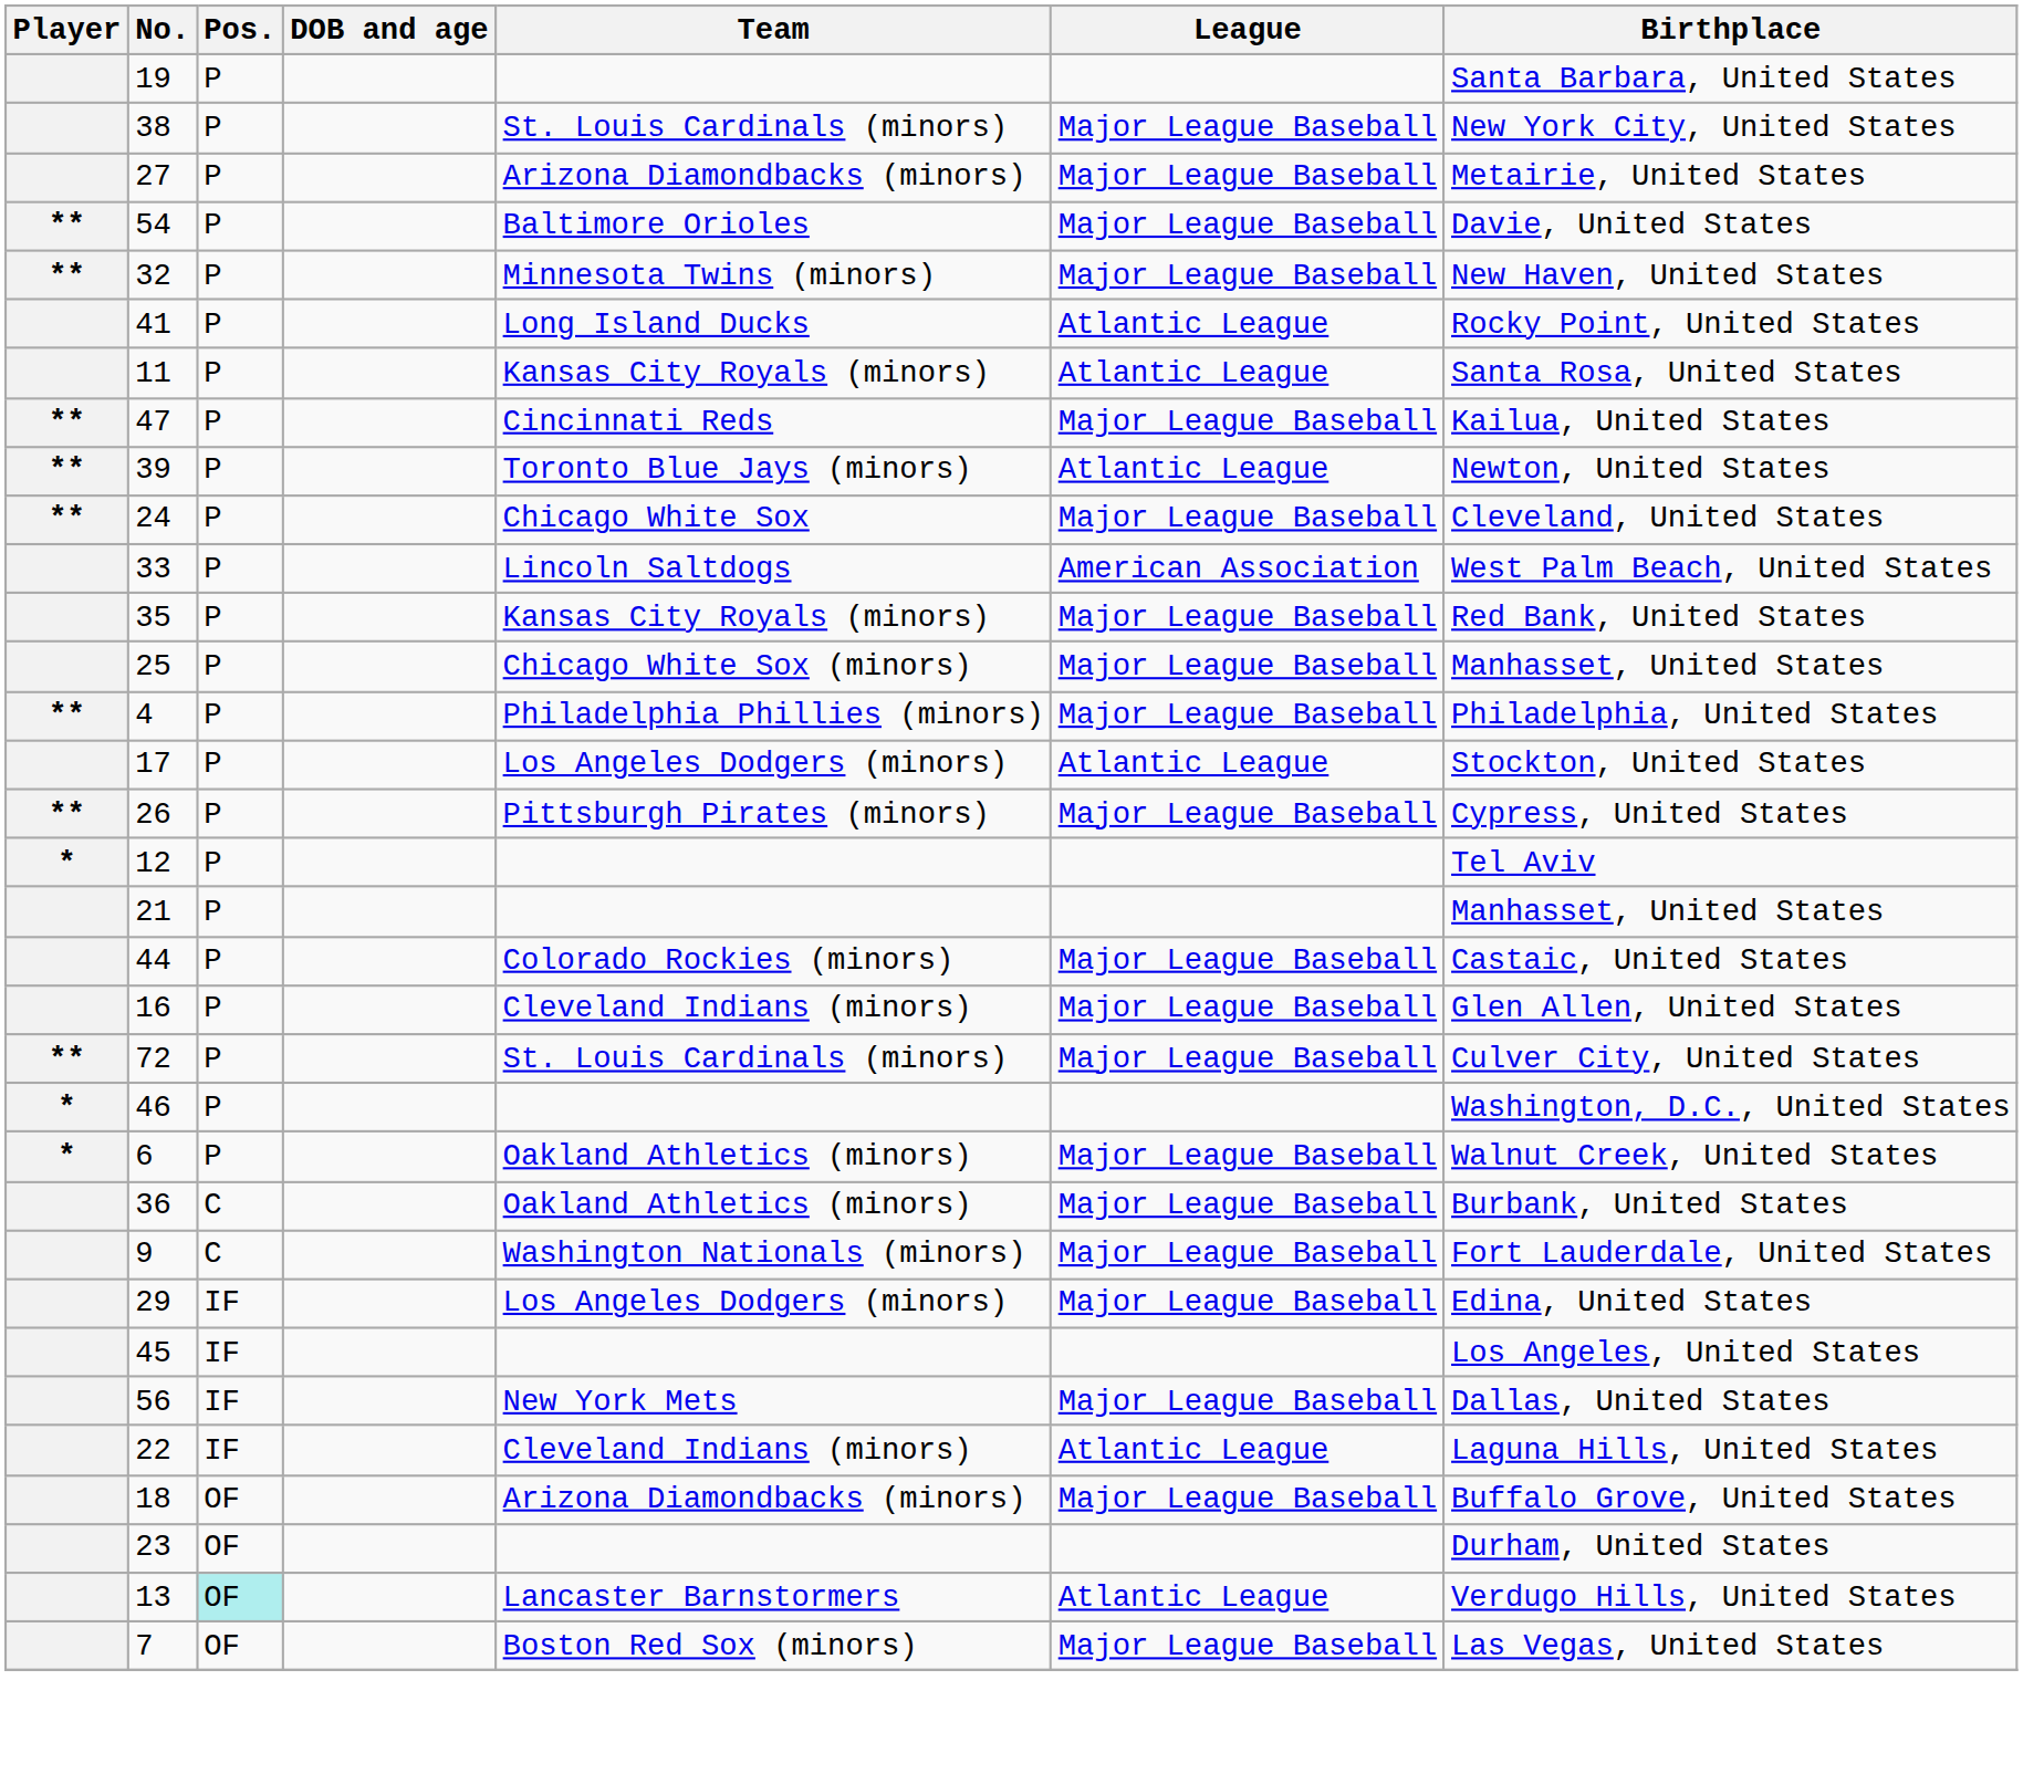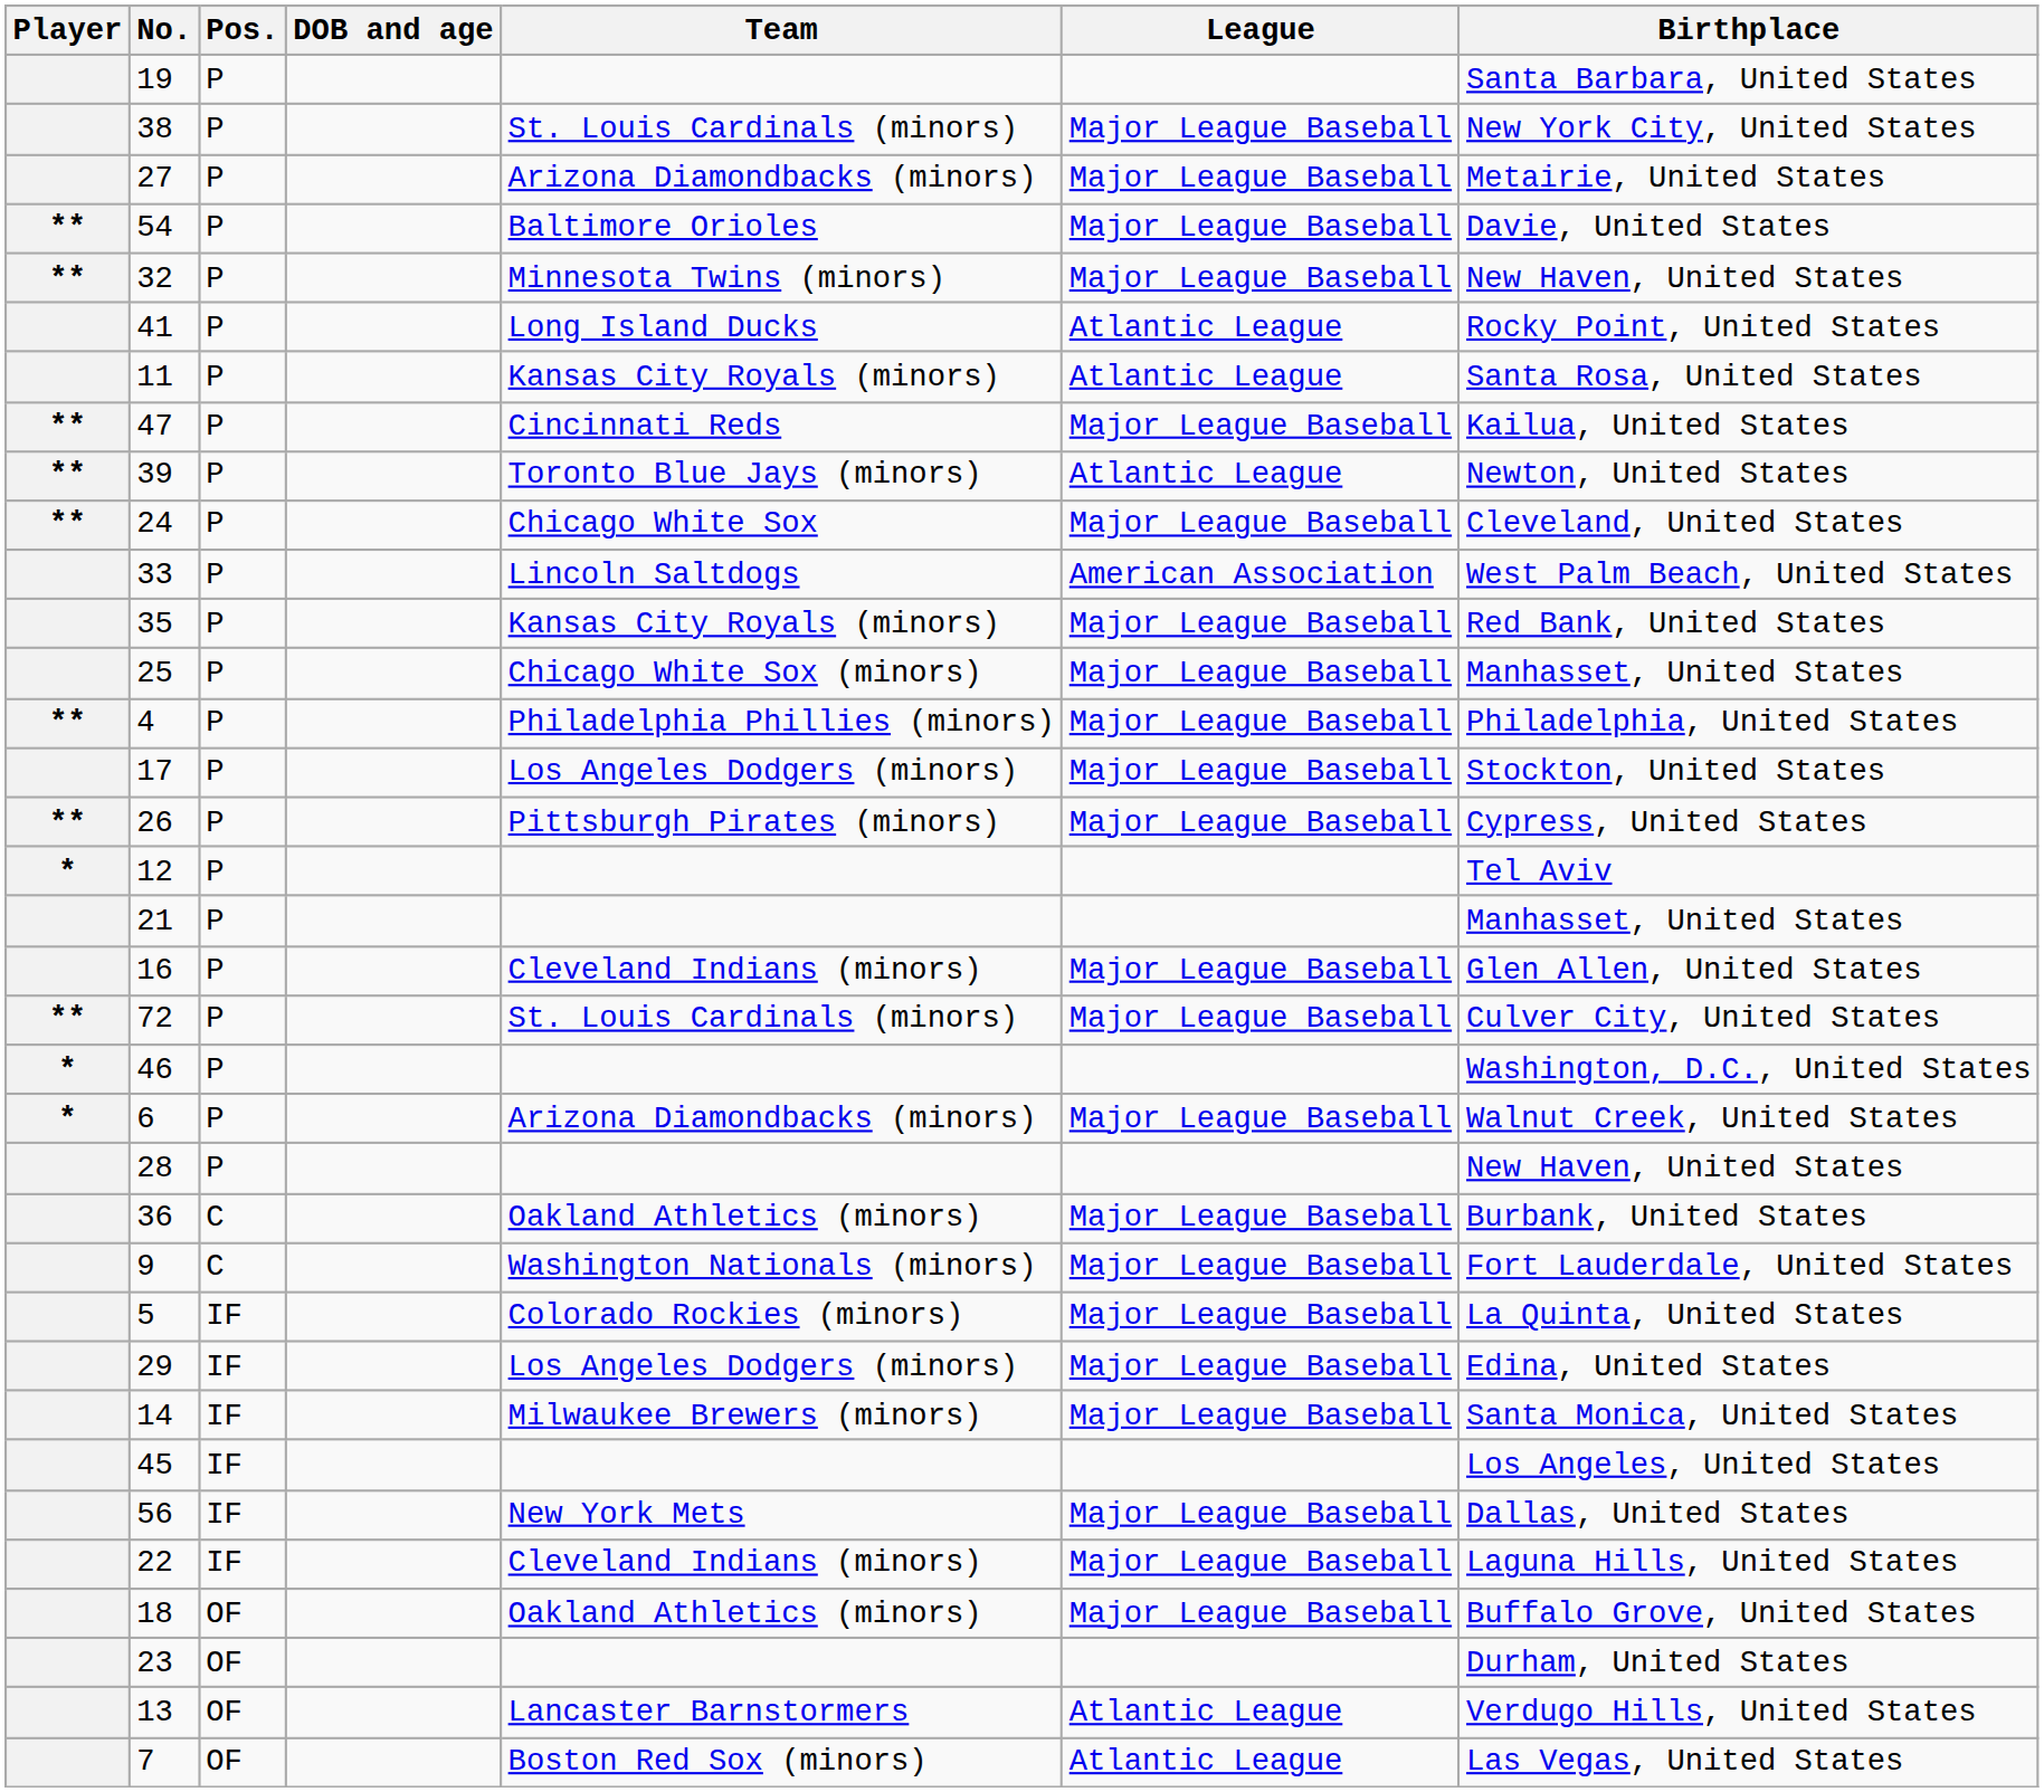 <table class="wikitable sortable plainrowheaders">
 <tr>
 <th scope="col">Player</th>
 <th scope="col">No.</th>
 <th scope="col">Pos.</th>
 <th scope="col">DOB and age</th>
 <th scope="col">Team</th>
 <th scope="col">League</th>
 <th scope="col">Birthplace</th>
 </tr>
 <tr>
 <th scope="row"></th>
 <td>19</td>
 <td>P</td>
 <td></td>
 <td></td>
 <td></td>
 <td> <a href='#'>Santa Barbara</a>, United States</td>
 </tr>
 <tr>
 <th scope="row"></th>
 <td>38</td>
 <td>P</td>
 <td></td>
 <td> <a href='#'>St. Louis Cardinals</a> (minors)</td>
 <td><a href='#'>Major League Baseball</a></td>
 <td> <a href='#'>New York City</a>, United States</td>
 </tr>
 <tr>
 <th scope="row"></th>
 <td>27</td>
 <td>P</td>
 <td></td>
 <td> <a href='#'>Arizona Diamondbacks</a> (minors)</td>
 <td><a href='#'>Major League Baseball</a></td>
 <td> <a href='#'>Metairie</a>, United States</td>
 </tr>
 <tr>
 <th scope="row">**</th>
 <td>54</td>
 <td>P</td>
 <td></td>
 <td> <a href='#'>Baltimore Orioles</a></td>
 <td><a href='#'>Major League Baseball</a></td>
 <td> <a href='#'>Davie</a>, United States</td>
 </tr>
 <tr>
 <th scope="row">**</th>
 <td>32</td>
 <td>P</td>
 <td></td>
 <td> <a href='#'>Minnesota Twins</a> (minors)</td>
 <td><a href='#'>Major League Baseball</a></td>
 <td> <a href='#'>New Haven</a>, United States</td>
 </tr>
 <tr>
 <th scope="row"></th>
 <td>41</td>
 <td>P</td>
 <td></td>
 <td> <a href='#'>Long Island Ducks</a></td>
 <td><a href='#'>Atlantic League</a></td>
 <td> <a href='#'>Rocky Point</a>, United States</td>
 </tr>
 <tr>
 <th scope="row"></th>
 <td>11</td>
 <td>P</td>
 <td></td>
 <td> <a href='#'>Kansas City Royals</a> (minors)</td>
 <td><a href='#'>Atlantic League</a></td>
 <td> <a href='#'>Santa Rosa</a>, United States</td>
 </tr>
 <tr>
 <th scope="row">**</th>
 <td>47</td>
 <td>P</td>
 <td></td>
 <td> <a href='#'>Cincinnati Reds</a></td>
 <td><a href='#'>Major League Baseball</a></td>
 <td> <a href='#'>Kailua</a>, United States</td>
 </tr>
 <tr>
 <th scope="row">**</th>
 <td>39</td>
 <td>P</td>
 <td></td>
 <td> <a href='#'>Toronto Blue Jays</a> (minors)</td>
 <td><a href='#'>Atlantic League</a></td>
 <td> <a href='#'>Newton</a>, United States</td>
 </tr>
 <tr>
 <th scope="row">**</th>
 <td>24</td>
 <td>P</td>
 <td></td>
 <td> <a href='#'>Chicago White Sox</a></td>
 <td><a href='#'>Major League Baseball</a></td>
 <td> <a href='#'>Cleveland</a>, United States</td>
 </tr>
 <tr>
 <th scope="row"></th>
 <td>33</td>
 <td>P</td>
 <td></td>
 <td> <a href='#'>Lincoln Saltdogs</a></td>
 <td><a href='#'>American Association</a></td>
 <td> <a href='#'>West Palm Beach</a>, United States</td>
 </tr>
 <tr>
 <th scope="row"></th>
 <td>35</td>
 <td>P</td>
 <td></td>
 <td> <a href='#'>Kansas City Royals</a> (minors)</td>
 <td><a href='#'>Major League Baseball</a></td>
 <td> <a href='#'>Red Bank</a>, United States</td>
 </tr>
 <tr>
 <th scope="row"></th>
 <td>25</td>
 <td>P</td>
 <td></td>
 <td> <a href='#'>Chicago White Sox</a> (minors)</td>
 <td><a href='#'>Major League Baseball</a></td>
 <td> <a href='#'>Manhasset</a>, United States</td>
 </tr>
 <tr>
 <th scope="row">**</th>
 <td>4</td>
 <td>P</td>
 <td></td>
 <td> <a href='#'>Philadelphia Phillies</a> (minors)</td>
 <td><a href='#'>Major League Baseball</a></td>
 <td> <a href='#'>Philadelphia</a>, United States</td>
 </tr>
 <tr>
 <th scope="row"></th>
 <td>17</td>
 <td>P</td>
 <td></td>
 <td> <a href='#'>Los Angeles Dodgers</a> (minors)</td>
-<td><a href='#'>Atlantic League</a></td>
+<td><a href='#'>Major League Baseball</a></td>
 <td> <a href='#'>Stockton</a>, United States</td>
 </tr>
 <tr>
 <th scope="row">**</th>
 <td>26</td>
 <td>P</td>
 <td></td>
 <td> <a href='#'>Pittsburgh Pirates</a> (minors)</td>
 <td><a href='#'>Major League Baseball</a></td>
 <td> <a href='#'>Cypress</a>, United States</td>
 </tr>
 <tr>
 <th scope="row">*</th>
 <td>12</td>
 <td>P</td>
 <td></td>
 <td></td>
 <td></td>
 <td> <a href='#'>Tel Aviv</a></td>
 </tr>
 <tr>
 <th scope="row"></th>
 <td>21</td>
 <td>P</td>
 <td></td>
 <td></td>
 <td></td>
 <td> <a href='#'>Manhasset</a>, United States</td>
-</tr>
-<tr>
-<th scope="row"></th>
-<td>44</td>
-<td>P</td>
-<td></td>
-<td> <a href='#'>Colorado Rockies</a> (minors)</td>
-<td><a href='#'>Major League Baseball</a></td>
-<td> <a href='#'>Castaic</a>, United States</td>
 </tr>
 <tr>
 <th scope="row"></th>
 <td>16</td>
 <td>P</td>
 <td></td>
 <td> <a href='#'>Cleveland Indians</a> (minors)</td>
 <td><a href='#'>Major League Baseball</a></td>
 <td> <a href='#'>Glen Allen</a>, United States</td>
 </tr>
 <tr>
 <th scope="row">**</th>
 <td>72</td>
 <td>P</td>
 <td></td>
 <td> <a href='#'>St. Louis Cardinals</a> (minors)</td>
 <td><a href='#'>Major League Baseball</a></td>
 <td> <a href='#'>Culver City</a>, United States</td>
 </tr>
 <tr>
 <th scope="row">*</th>
 <td>46</td>
 <td>P</td>
 <td></td>
 <td></td>
 <td></td>
 <td> <a href='#'>Washington, D.C.</a>, United States</td>
 </tr>
 <tr>
 <th scope="row">*</th>
 <td>6</td>
 <td>P</td>
 <td></td>
-<td> <a href='#'>Oakland Athletics</a> (minors)</td>
+<td> <a href='#'>Arizona Diamondbacks</a> (minors)</td>
 <td><a href='#'>Major League Baseball</a></td>
 <td> <a href='#'>Walnut Creek</a>, United States</td>
+</tr>
+<tr>
+<th scope="row"></th>
+<td>28</td>
+<td>P</td>
+<td></td>
+<td></td>
+<td></td>
+<td> <a href='#'>New Haven</a>, United States</td>
 </tr>
 <tr>
 <th scope="row"></th>
 <td>36</td>
 <td>C</td>
 <td></td>
 <td> <a href='#'>Oakland Athletics</a> (minors)</td>
 <td><a href='#'>Major League Baseball</a></td>
 <td> <a href='#'>Burbank</a>, United States</td>
 </tr>
 <tr>
 <th scope="row"></th>
 <td>9</td>
 <td>C</td>
 <td></td>
 <td> <a href='#'>Washington Nationals</a> (minors)</td>
 <td><a href='#'>Major League Baseball</a></td>
 <td> <a href='#'>Fort Lauderdale</a>, United States</td>
 </tr>
 <tr>
 <th scope="row"></th>
+<td>5</td>
+<td>IF</td>
+<td></td>
+<td> <a href='#'>Colorado Rockies</a> (minors)</td>
+<td><a href='#'>Major League Baseball</a></td>
+<td> <a href='#'>La Quinta</a>, United States</td>
+</tr>
+<tr>
+<th scope="row"></th>
 <td>29</td>
 <td>IF</td>
 <td></td>
 <td> <a href='#'>Los Angeles Dodgers</a> (minors)</td>
 <td><a href='#'>Major League Baseball</a></td>
 <td> <a href='#'>Edina</a>, United States</td>
+</tr>
+<tr>
+<th scope="row"></th>
+<td>14</td>
+<td>IF</td>
+<td></td>
+<td> <a href='#'>Milwaukee Brewers</a> (minors)</td>
+<td><a href='#'>Major League Baseball</a></td>
+<td> <a href='#'>Santa Monica</a>, United States</td>
 </tr>
 <tr>
 <th scope="row"></th>
 <td>45</td>
 <td>IF</td>
 <td></td>
 <td></td>
 <td></td>
 <td> <a href='#'>Los Angeles</a>, United States</td>
 </tr>
 <tr>
 <th scope="row"></th>
 <td>56</td>
 <td>IF</td>
 <td></td>
 <td> <a href='#'>New York Mets</a></td>
 <td><a href='#'>Major League Baseball</a></td>
 <td> <a href='#'>Dallas</a>, United States</td>
 </tr>
 <tr>
 <th scope="row"></th>
 <td>22</td>
 <td>IF</td>
 <td></td>
 <td> <a href='#'>Cleveland Indians</a> (minors)</td>
-<td><a href='#'>Atlantic League</a></td>
+<td><a href='#'>Major League Baseball</a></td>
 <td> <a href='#'>Laguna Hills</a>, United States</td>
 </tr>
 <tr>
 <th scope="row"></th>
 <td>18</td>
 <td>OF</td>
 <td></td>
-<td> <a href='#'>Arizona Diamondbacks</a> (minors)</td>
+<td> <a href='#'>Oakland Athletics</a> (minors)</td>
 <td><a href='#'>Major League Baseball</a></td>
 <td> <a href='#'>Buffalo Grove</a>, United States</td>
 </tr>
 <tr>
 <th scope="row"></th>
 <td>23</td>
 <td>OF</td>
 <td></td>
 <td></td>
 <td></td>
 <td> <a href='#'>Durham</a>, United States</td>
 </tr>
 <tr>
 <th scope="row"></th>
 <td>13</td>
-<td style="background: paleturquoise;">OF</td>
+<td>OF</td>
 <td></td>
 <td> <a href='#'>Lancaster Barnstormers</a></td>
 <td><a href='#'>Atlantic League</a></td>
 <td> <a href='#'>Verdugo Hills</a>, United States</td>
 </tr>
 <tr>
 <th scope="row"></th>
 <td>7</td>
 <td>OF</td>
 <td></td>
 <td> <a href='#'>Boston Red Sox</a> (minors)</td>
-<td><a href='#'>Major League Baseball</a></td>
+<td><a href='#'>Atlantic League</a></td>
 <td> <a href='#'>Las Vegas</a>, United States</td>
 </tr>
 <tr>
 </tr>
 </table>
